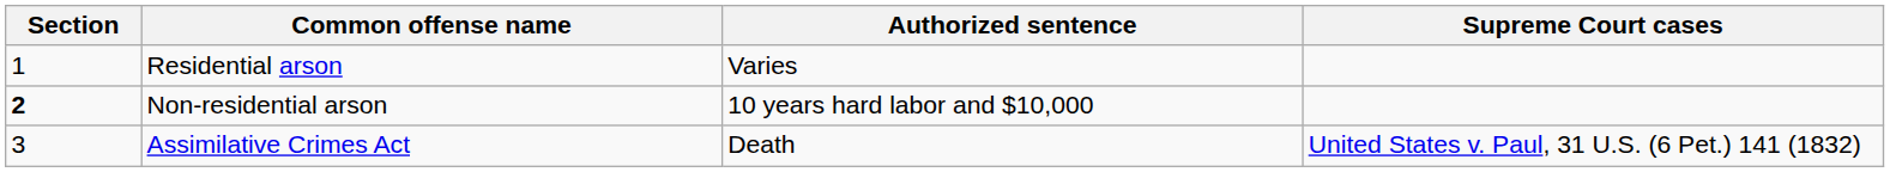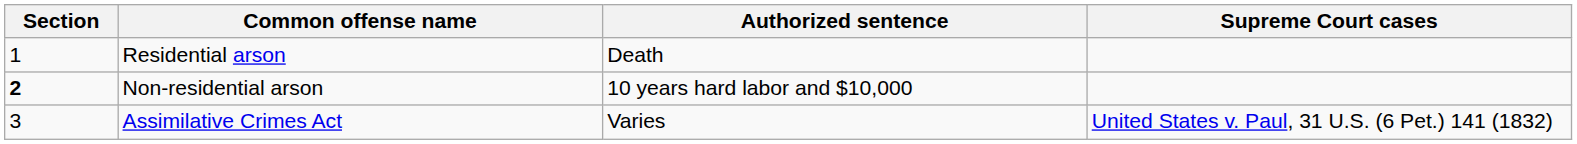 <table class="wikitable" style="width:75%">
 <tr>
 <th scope=col width="5%">Section</th>
 <th scope=col width="23%">Common offense name</th>
 <th scope=col width="23%">Authorized sentence</th>
 <th scope=col width="23%">Supreme Court cases</th>
 </tr>
 <tr>
 <td>1</td>
 <td>Residential <a href='#'>arson</a></td>
-<td>Varies</td>
+<td>Death</td>
 <td></td>
 </tr>
 <tr>
 <td><strong>2</strong></td>
 <td>Non-residential arson</td>
 <td>10 years hard labor and $10,000</td>
 <td></td>
 </tr>
 <tr>
 <td>3</td>
 <td><a href='#'>Assimilative Crimes Act</a></td>
-<td>Death</td>
+<td>Varies</td>
 <td><a href='#'>United States v. Paul</a>, 31 U.S. (6 Pet.) 141 (1832)</td>
 </tr>
 </table>
